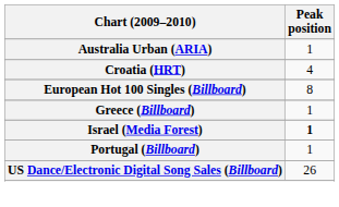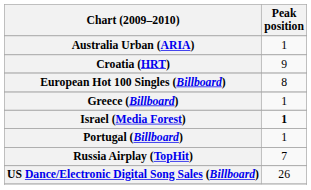 <table class="wikitable sortable plainrowheaders" style="text-align:center">
 <tr>
 <th scope="col">Chart (2009–2010)</th>
 <th scope="col">Peak<br>position</th>
 </tr>
 <tr>
 </tr>
 <tr>
 <th scope="row">Australia Urban (<a href='#'>ARIA</a>)</th>
 <td>1</td>
 </tr>
 <tr>
 </tr>
 <tr>
 </tr>
 <tr>
 </tr>
 <tr>
 </tr>
 <tr>
 </tr>
 <tr>
 </tr>
 <tr>
 <th scope="row">Croatia (<a href='#'>HRT</a>)</th>
-<td>4</td>
+<td>9</td>
 </tr>
 <tr>
 </tr>
 <tr>
 <th scope="row">European Hot 100 Singles (<em><a href='#'>Billboard</a></em>)</th>
 <td>8</td>
 </tr>
 <tr>
 </tr>
 <tr>
 </tr>
 <tr>
 </tr>
 <tr>
 <th scope="row">Greece (<em><a href='#'>Billboard</a></em>)</th>
 <td>1</td>
 </tr>
 <tr>
 </tr>
 <tr>
 </tr>
 <tr>
 <th scope="row">Israel (<a href='#'>Media Forest</a>)</th>
 <td><strong>1</strong></td>
 </tr>
 <tr>
 </tr>
 <tr>
 </tr>
 <tr>
 </tr>
 <tr>
 <th scope="row">Portugal (<em><a href='#'>Billboard</a></em>)</th>
 <td>1</td>
 </tr>
 <tr>
 </tr>
 <tr>
 </tr>
 <tr>
+<th scope="row">Russia Airplay (<a href='#'>TopHit</a>)</th>
+<td>7</td>
+</tr>
+<tr>
 </tr>
 <tr>
 </tr>
 <tr>
 </tr>
 <tr>
 </tr>
 <tr>
 </tr>
 <tr>
 <th scope="row">US <a href='#'>Dance/Electronic Digital Song Sales</a> (<em><a href='#'>Billboard</a></em>)</th>
 <td>26</td>
 </tr>
 <tr>
 </tr>
 <tr>
 </tr>
 </table>
